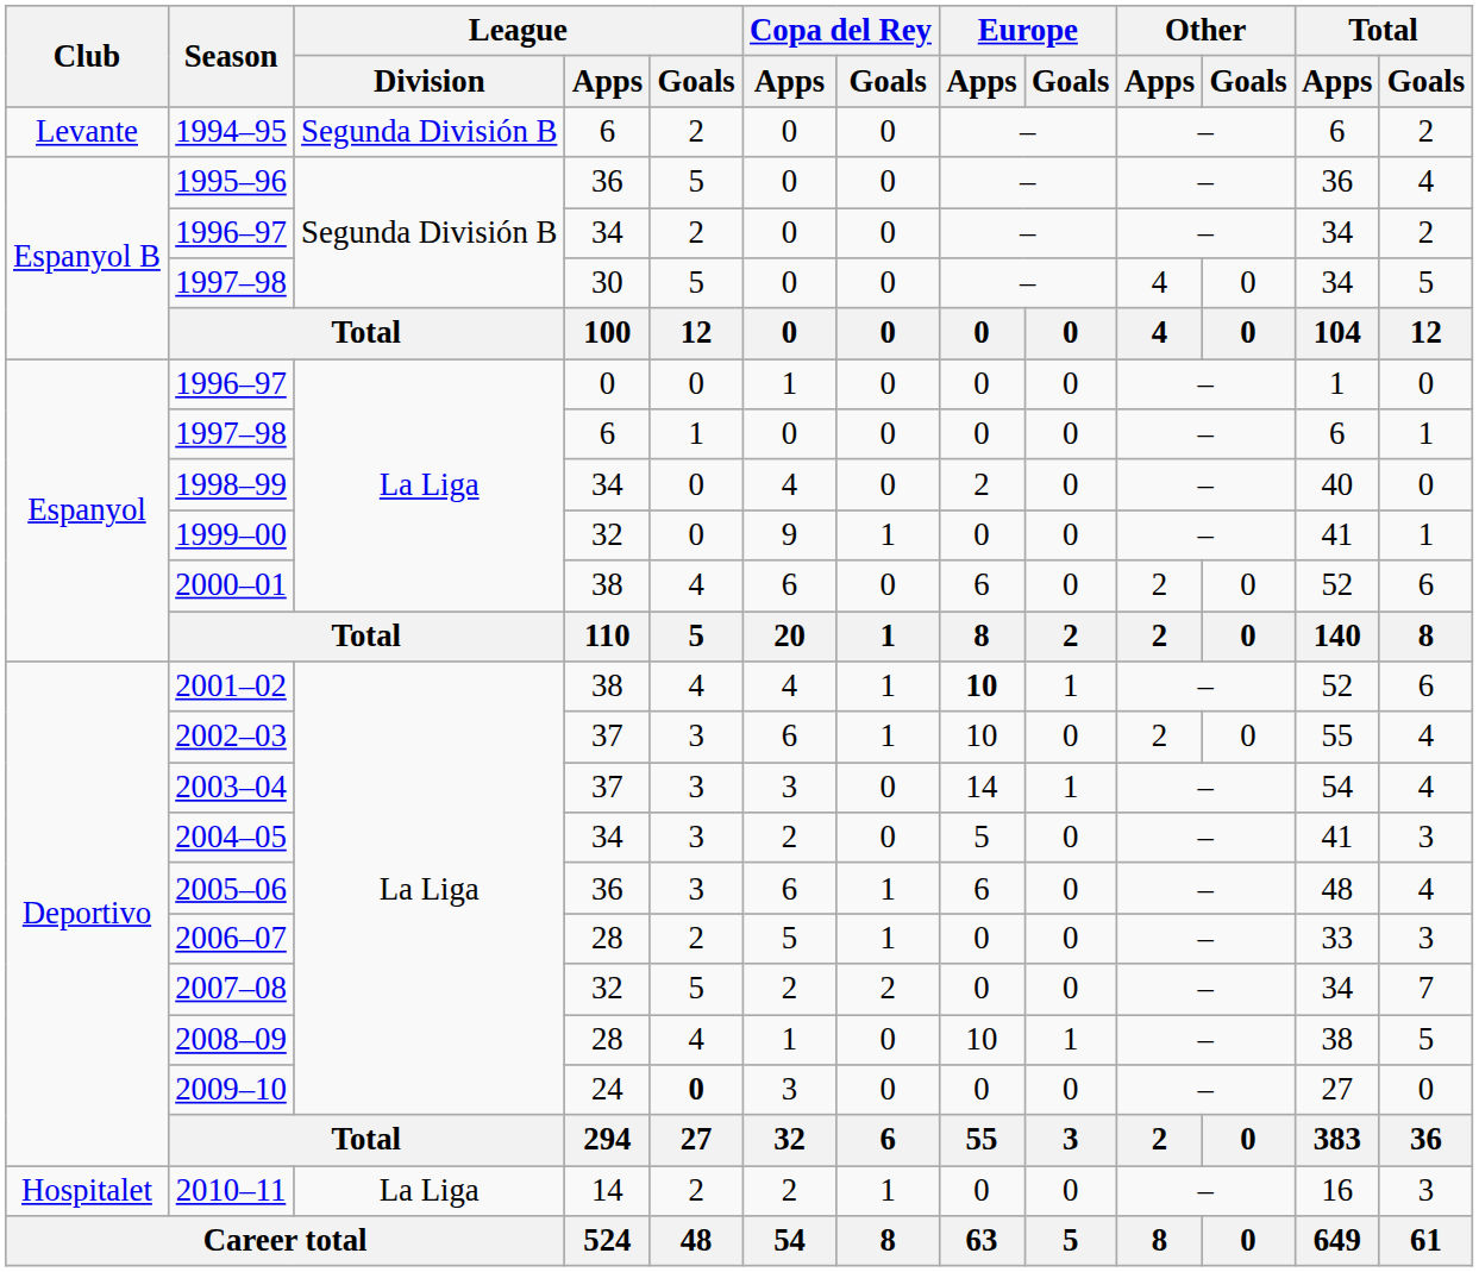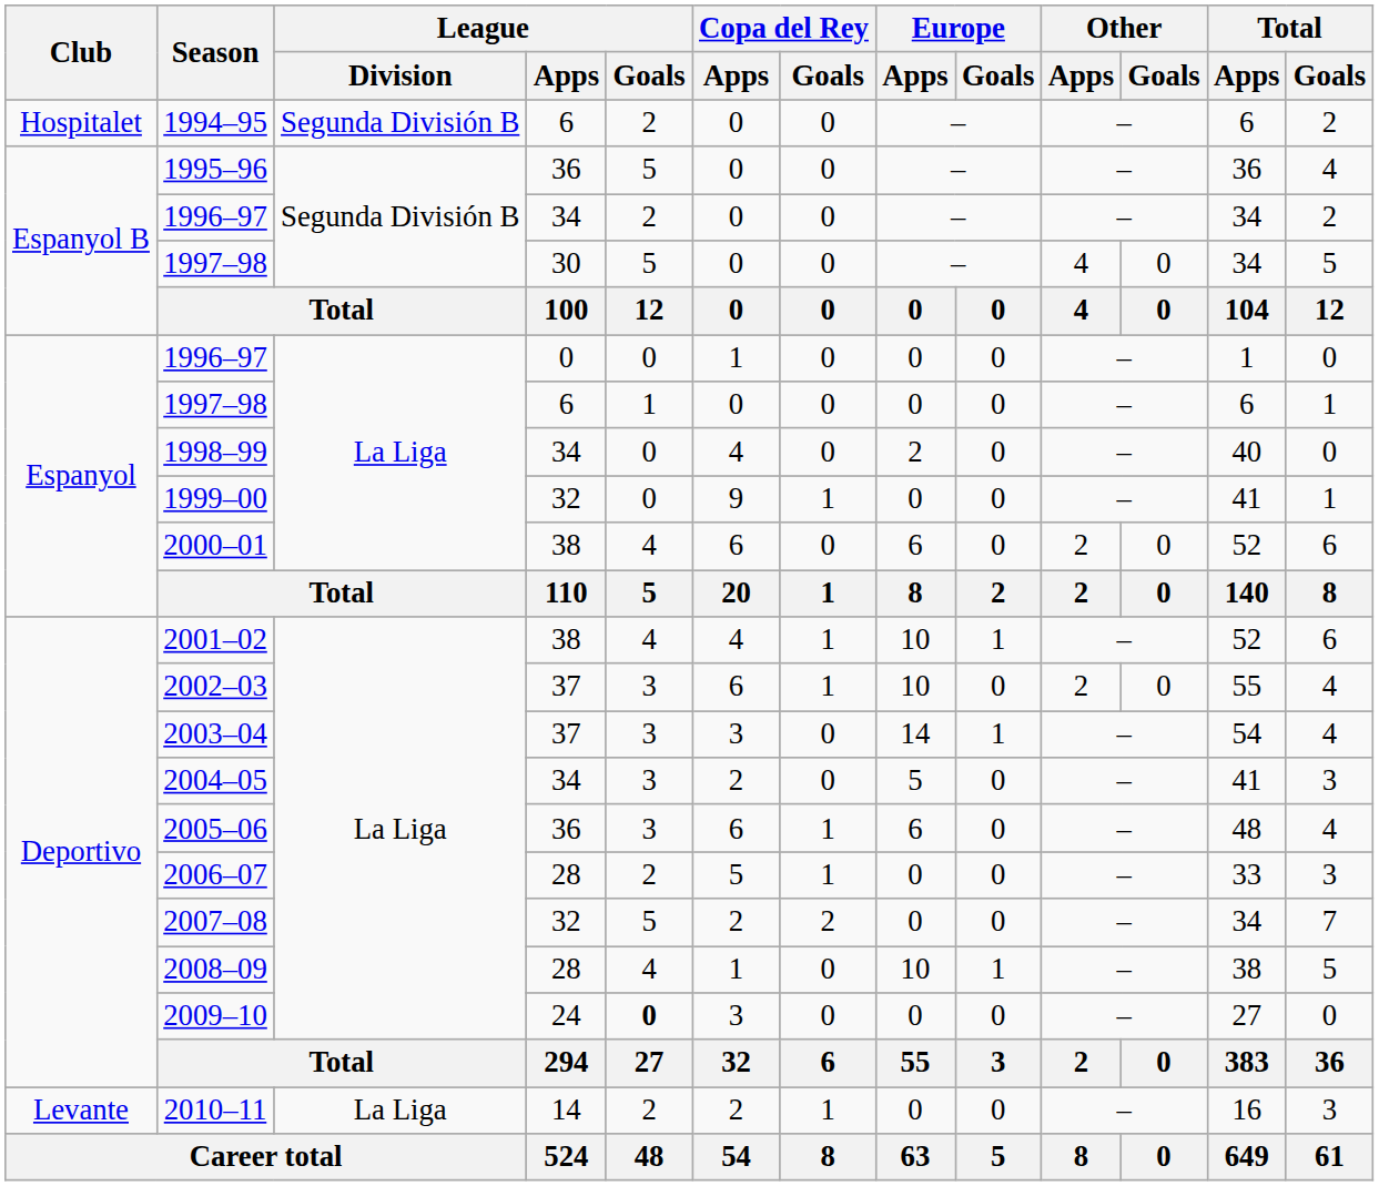 <table class="wikitable" style="text-align:center">
 <tr>
 <th rowspan="2">Club</th>
 <th rowspan="2">Season</th>
 <th colspan="3">League</th>
 <th colspan="2"><a href='#'>Copa del Rey</a></th>
 <th colspan="2"><a href='#'>Europe</a></th>
 <th colspan="2">Other</th>
 <th colspan="2">Total</th>
 </tr>
 <tr>
 <th>Division</th>
 <th>Apps</th>
 <th>Goals</th>
 <th>Apps</th>
 <th>Goals</th>
 <th>Apps</th>
 <th>Goals</th>
 <th>Apps</th>
 <th>Goals</th>
 <th>Apps</th>
 <th>Goals</th>
 </tr>
 <tr>
-<td><a href='#'>Levante</a></td>
+<td><a href='#'>Hospitalet</a></td>
 <td><a href='#'>1994–95</a></td>
 <td><a href='#'>Segunda División B</a></td>
 <td>6</td>
 <td>2</td>
 <td>0</td>
 <td>0</td>
 <td colspan="2">–</td>
 <td colspan="2">–</td>
 <td>6</td>
 <td>2</td>
 </tr>
 <tr>
 <td rowspan="4"><a href='#'>Espanyol B</a></td>
 <td><a href='#'>1995–96</a></td>
 <td rowspan="3">Segunda División B</td>
 <td>36</td>
 <td>5</td>
 <td>0</td>
 <td>0</td>
 <td colspan="2">–</td>
 <td colspan="2">–</td>
 <td>36</td>
 <td>4</td>
 </tr>
 <tr>
 <td><a href='#'>1996–97</a></td>
 <td>34</td>
 <td>2</td>
 <td>0</td>
 <td>0</td>
 <td colspan="2">–</td>
 <td colspan="2">–</td>
 <td>34</td>
 <td>2</td>
 </tr>
 <tr>
 <td><a href='#'>1997–98</a></td>
 <td>30</td>
 <td>5</td>
 <td>0</td>
 <td>0</td>
 <td colspan="2">–</td>
 <td>4</td>
 <td>0</td>
 <td>34</td>
 <td>5</td>
 </tr>
 <tr>
 <th colspan="2">Total</th>
 <th>100</th>
 <th>12</th>
 <th>0</th>
 <th>0</th>
 <th>0</th>
 <th>0</th>
 <th>4</th>
 <th>0</th>
 <th>104</th>
 <th>12</th>
 </tr>
 <tr>
 <td rowspan="6"><a href='#'>Espanyol</a></td>
 <td><a href='#'>1996–97</a></td>
 <td rowspan="5"><a href='#'>La Liga</a></td>
 <td>0</td>
 <td>0</td>
 <td>1</td>
 <td>0</td>
 <td>0</td>
 <td>0</td>
 <td colspan="2">–</td>
 <td>1</td>
 <td>0</td>
 </tr>
 <tr>
 <td><a href='#'>1997–98</a></td>
 <td>6</td>
 <td>1</td>
 <td>0</td>
 <td>0</td>
 <td>0</td>
 <td>0</td>
 <td colspan="2">–</td>
 <td>6</td>
 <td>1</td>
 </tr>
 <tr>
 <td><a href='#'>1998–99</a></td>
 <td>34</td>
 <td>0</td>
 <td>4</td>
 <td>0</td>
 <td>2</td>
 <td>0</td>
 <td colspan="2">–</td>
 <td>40</td>
 <td>0</td>
 </tr>
 <tr>
 <td><a href='#'>1999–00</a></td>
 <td>32</td>
 <td>0</td>
 <td>9</td>
 <td>1</td>
 <td>0</td>
 <td>0</td>
 <td colspan="2">–</td>
 <td>41</td>
 <td>1</td>
 </tr>
 <tr>
 <td><a href='#'>2000–01</a></td>
 <td>38</td>
 <td>4</td>
 <td>6</td>
 <td>0</td>
 <td>6</td>
 <td>0</td>
 <td>2</td>
 <td>0</td>
 <td>52</td>
 <td>6</td>
 </tr>
 <tr>
 <th colspan="2">Total</th>
 <th>110</th>
 <th>5</th>
 <th>20</th>
 <th>1</th>
 <th>8</th>
 <th>2</th>
 <th>2</th>
 <th>0</th>
 <th>140</th>
 <th>8</th>
 </tr>
 <tr>
 <td rowspan="10"><a href='#'>Deportivo</a></td>
 <td><a href='#'>2001–02</a></td>
 <td rowspan="9">La Liga</td>
 <td>38</td>
 <td>4</td>
 <td>4</td>
 <td>1</td>
-<td><strong>10</strong></td>
+<td>10</td>
 <td>1</td>
 <td colspan="2">–</td>
 <td>52</td>
 <td>6</td>
 </tr>
 <tr>
 <td><a href='#'>2002–03</a></td>
 <td>37</td>
 <td>3</td>
 <td>6</td>
 <td>1</td>
 <td>10</td>
 <td>0</td>
 <td>2</td>
 <td>0</td>
 <td>55</td>
 <td>4</td>
 </tr>
 <tr>
 <td><a href='#'>2003–04</a></td>
 <td>37</td>
 <td>3</td>
 <td>3</td>
 <td>0</td>
 <td>14</td>
 <td>1</td>
 <td colspan="2">–</td>
 <td>54</td>
 <td>4</td>
 </tr>
 <tr>
 <td><a href='#'>2004–05</a></td>
 <td>34</td>
 <td>3</td>
 <td>2</td>
 <td>0</td>
 <td>5</td>
 <td>0</td>
 <td colspan="2">–</td>
 <td>41</td>
 <td>3</td>
 </tr>
 <tr>
 <td><a href='#'>2005–06</a></td>
 <td>36</td>
 <td>3</td>
 <td>6</td>
 <td>1</td>
 <td>6</td>
 <td>0</td>
 <td colspan="2">–</td>
 <td>48</td>
 <td>4</td>
 </tr>
 <tr>
 <td><a href='#'>2006–07</a></td>
 <td>28</td>
 <td>2</td>
 <td>5</td>
 <td>1</td>
 <td>0</td>
 <td>0</td>
 <td colspan="2">–</td>
 <td>33</td>
 <td>3</td>
 </tr>
 <tr>
 <td><a href='#'>2007–08</a></td>
 <td>32</td>
 <td>5</td>
 <td>2</td>
 <td>2</td>
 <td>0</td>
 <td>0</td>
 <td colspan="2">–</td>
 <td>34</td>
 <td>7</td>
 </tr>
 <tr>
 <td><a href='#'>2008–09</a></td>
 <td>28</td>
 <td>4</td>
 <td>1</td>
 <td>0</td>
 <td>10</td>
 <td>1</td>
 <td colspan="2">–</td>
 <td>38</td>
 <td>5</td>
 </tr>
 <tr>
 <td><a href='#'>2009–10</a></td>
 <td>24</td>
 <td><strong>0</strong></td>
 <td>3</td>
 <td>0</td>
 <td>0</td>
 <td>0</td>
 <td colspan="2">–</td>
 <td>27</td>
 <td>0</td>
 </tr>
 <tr>
 <th colspan="2">Total</th>
 <th>294</th>
 <th>27</th>
 <th>32</th>
 <th>6</th>
 <th>55</th>
 <th>3</th>
 <th>2</th>
 <th>0</th>
 <th>383</th>
 <th>36</th>
 </tr>
 <tr>
-<td><a href='#'>Hospitalet</a></td>
+<td><a href='#'>Levante</a></td>
 <td><a href='#'>2010–11</a></td>
 <td>La Liga</td>
 <td>14</td>
 <td>2</td>
 <td>2</td>
 <td>1</td>
 <td>0</td>
 <td>0</td>
 <td colspan="2">–</td>
 <td>16</td>
 <td>3</td>
 </tr>
 <tr>
 <th colspan="3">Career total</th>
 <th>524</th>
 <th>48</th>
 <th>54</th>
 <th>8</th>
 <th>63</th>
 <th>5</th>
 <th>8</th>
 <th>0</th>
 <th>649</th>
 <th>61</th>
 </tr>
 </table>
